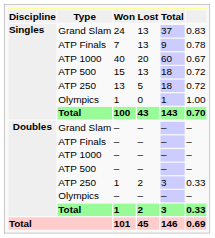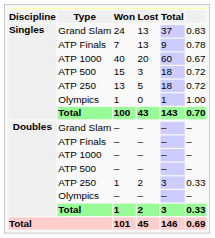 <table class="infobox vcard vevent nowrap">
 <tr bgcolor=FFFF99>
 <th colspan=6></th>
 </tr>
 <tr bgcolor=efefef>
 <th>Discipline</th>
 <th>Type</th>
 <th>Won</th>
 <th>Lost</th>
 <th>Total</th>
 <th></th>
 </tr>
 <tr bgcolor=efefef>
 <td rowspan="8"><strong>Singles</strong></td>
 </tr>
 <tr>
 <td>Grand Slam</td>
 <td>24</td>
 <td>13</td>
 <td bgcolor="CCCCFF">37</td>
 <td>0.83</td>
 </tr>
 <tr>
 <td>ATP Finals</td>
 <td>7</td>
 <td>13</td>
 <td bgcolor="CCCCFF">9</td>
 <td>0.78</td>
 </tr>
 <tr>
 <td>ATP 1000</td>
 <td>40</td>
 <td>20</td>
 <td bgcolor="CCCCFF">60</td>
 <td>0.67</td>
 </tr>
 <tr>
 <td>ATP 500</td>
 <td>15</td>
-<td>13</td>
+<td>3</td>
 <td bgcolor="CCCCFF">18</td>
 <td>0.72</td>
 </tr>
 <tr>
 <td>ATP 250</td>
 <td>13</td>
 <td>5</td>
 <td bgcolor="CCCCFF">18</td>
 <td>0.72</td>
 </tr>
 <tr>
 <td>Olympics</td>
 <td>1</td>
 <td>0</td>
 <td bgcolor=CCCCFF>1</td>
 <td>1.00</td>
 </tr>
 <tr bgcolor=98fb98>
 <td><strong>Total</strong></td>
 <td><strong>100</strong></td>
 <td><strong>43</strong></td>
 <td><strong>143</strong></td>
 <td><strong>0.70</strong></td>
 </tr>
 <tr bgcolor=efefef>
 <th rowspan="8">Doubles</th>
 </tr>
 <tr>
 <td>Grand Slam</td>
 <td>–</td>
 <td>–</td>
 <td bgcolor="CCCCFF">–</td>
 <td>–</td>
 </tr>
 <tr>
 <td>ATP Finals</td>
 <td>–</td>
 <td>–</td>
 <td bgcolor="CCCCFF">–</td>
 <td>–</td>
 </tr>
 <tr>
 <td>ATP 1000</td>
 <td>–</td>
 <td>–</td>
 <td bgcolor="CCCCFF">–</td>
 <td>–</td>
 </tr>
 <tr>
 <td>ATP 500</td>
 <td>–</td>
 <td>–</td>
 <td bgcolor="CCCCFF">–</td>
 <td>–</td>
 </tr>
 <tr>
 <td>ATP 250</td>
 <td>1</td>
 <td>2</td>
 <td bgcolor="CCCCFF">3</td>
 <td>0.33</td>
 </tr>
 <tr>
 <td>Olympics</td>
 <td>–</td>
 <td>–</td>
 <td bgcolor=CCCCFF>–</td>
 <td>–</td>
 </tr>
 <tr bgcolor=98fb98>
 <td><strong>Total</strong></td>
 <td><strong>1</strong></td>
 <td><strong>2</strong></td>
 <td><strong>3</strong></td>
 <td><strong>0.33</strong></td>
 </tr>
 <tr bgcolor=FFCCCC>
 <td colspan=2><strong>Total</strong></td>
 <td><strong>101</strong></td>
 <td><strong>45</strong></td>
 <td><strong>146</strong></td>
 <td><strong>0.69</strong></td>
 </tr>
 </table>
